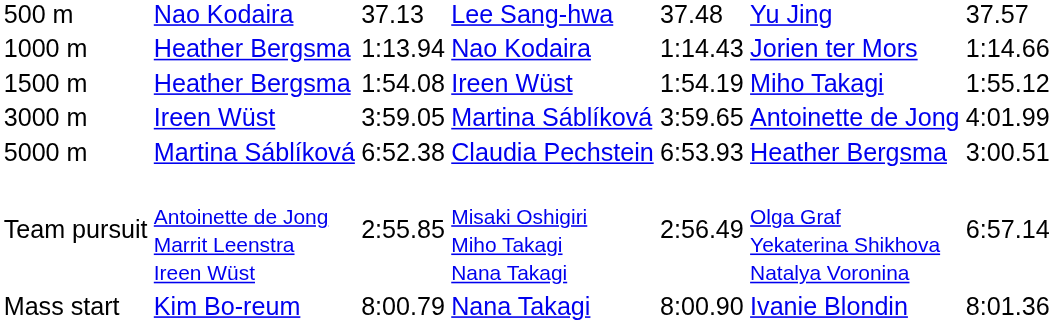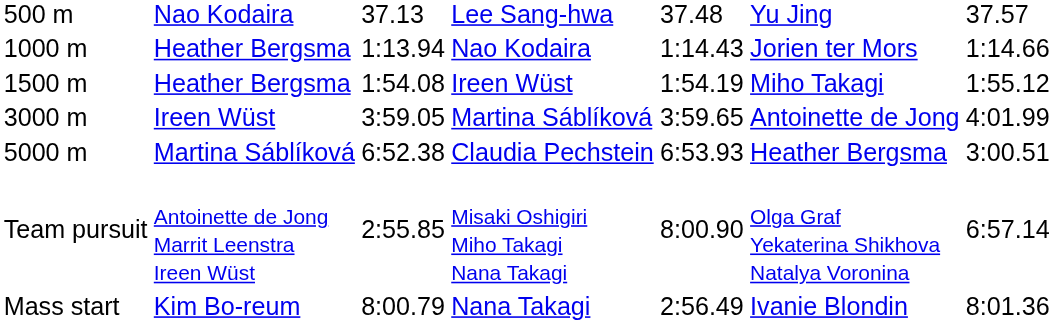 <table>
 <tr>
 <td>500 m<br></td>
 <td><a href='#'>Nao Kodaira</a><br></td>
 <td>37.13</td>
 <td><a href='#'>Lee Sang-hwa</a><br></td>
 <td>37.48</td>
 <td><a href='#'>Yu Jing</a><br></td>
 <td>37.57</td>
 </tr>
 <tr>
 <td>1000 m<br></td>
 <td><a href='#'>Heather Bergsma</a><br></td>
 <td>1:13.94</td>
 <td><a href='#'>Nao Kodaira</a><br></td>
 <td>1:14.43</td>
 <td><a href='#'>Jorien ter Mors</a><br></td>
 <td>1:14.66</td>
 </tr>
 <tr>
 <td>1500 m<br></td>
 <td><a href='#'>Heather Bergsma</a><br></td>
 <td>1:54.08</td>
 <td><a href='#'>Ireen Wüst</a><br></td>
 <td>1:54.19</td>
 <td><a href='#'>Miho Takagi</a><br></td>
 <td>1:55.12</td>
 </tr>
 <tr>
 <td>3000 m<br></td>
 <td><a href='#'>Ireen Wüst</a><br></td>
 <td>3:59.05</td>
 <td><a href='#'>Martina Sáblíková</a><br></td>
 <td>3:59.65</td>
 <td><a href='#'>Antoinette de Jong</a><br></td>
 <td>4:01.99</td>
 </tr>
 <tr>
 <td>5000 m<br></td>
 <td><a href='#'>Martina Sáblíková</a><br></td>
 <td>6:52.38</td>
 <td><a href='#'>Claudia Pechstein</a><br></td>
 <td>6:53.93</td>
 <td><a href='#'>Heather Bergsma</a><br></td>
 <td>3:00.51</td>
 </tr>
 <tr>
 <td>Team pursuit<br></td>
 <td><br><small><a href='#'>Antoinette de Jong</a><br><a href='#'>Marrit Leenstra</a><br><a href='#'>Ireen Wüst</a></small></td>
 <td>2:55.85</td>
 <td><br><small><a href='#'>Misaki Oshigiri</a><br><a href='#'>Miho Takagi</a><br><a href='#'>Nana Takagi</a></small></td>
-<td>2:56.49</td>
+<td>8:00.90</td>
 <td><br><small><a href='#'>Olga Graf</a><br><a href='#'>Yekaterina Shikhova</a><br><a href='#'>Natalya Voronina</a></small></td>
 <td>6:57.14</td>
 </tr>
 <tr>
 <td>Mass start<br></td>
 <td><a href='#'>Kim Bo-reum</a><br></td>
 <td>8:00.79</td>
 <td><a href='#'>Nana Takagi</a><br></td>
-<td>8:00.90</td>
+<td>2:56.49</td>
 <td><a href='#'>Ivanie Blondin</a><br></td>
 <td>8:01.36</td>
 </tr>
 </table>
